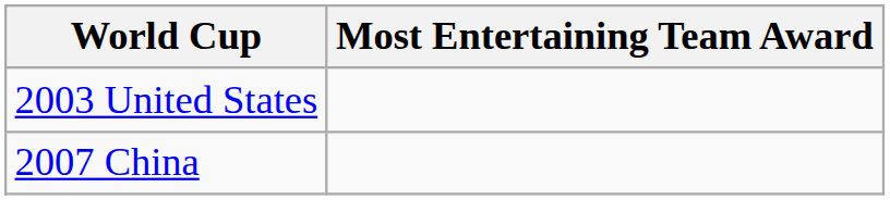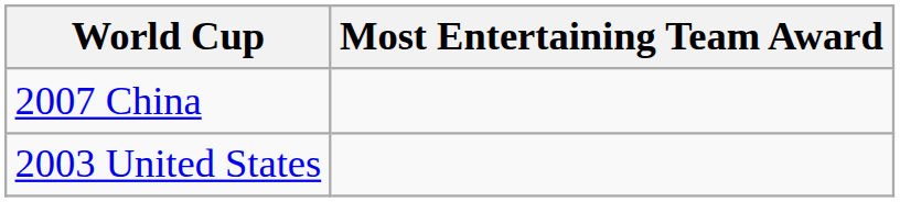 <table class="wikitable">
 <tr>
 <th>World Cup</th>
 <th>Most Entertaining Team Award</th>
 </tr>
 <tr>
+<td><a href='#'>2007 China</a></td>
+<td></td>
+</tr>
+<tr>
 <td><a href='#'>2003 United States</a></td>
 <td></td>
 </tr>
-<tr>
-<td><a href='#'>2007 China</a></td>
-<td></td>
-</tr>
 </table>
